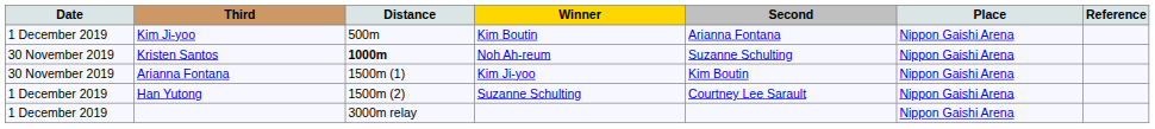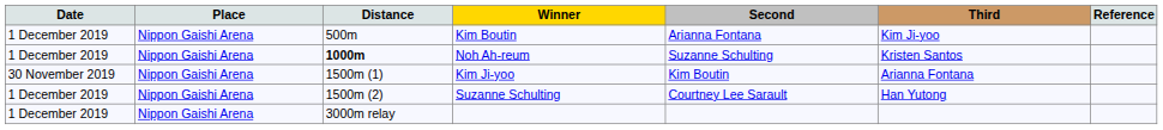 <table bgcolor="#f7f8ff" cellpadding="3" cellspacing="0" border="1" style="font-size: 95%; border: gray solid 1px; border-collapse: collapse;">
 <tr bgcolor="#cccccc" (1>
 <td width="150" align="center" bgcolor="#dce5e5"><strong>Date</strong></td>
-<td width="250" align="center" bgcolor="#cc9966"><strong>Third</strong></td>
+<td width="220" align="center" bgcolor="#dce5e5"><strong>Place</strong></td>
 <td width="150" align="center" bgcolor="#dce5e5"><strong>Distance</strong></td>
 <td align="center" bgcolor="gold" width="250"><strong>Winner</strong></td>
 <td align="center" bgcolor="silver" width="250"><strong>Second</strong></td>
-<td width="220" align="center" bgcolor="#dce5e5"><strong>Place</strong></td>
+<td width="250" align="center" bgcolor="#cc9966"><strong>Third</strong></td>
 <td width="30" align="center" bgcolor="#dce5e5"><strong>Reference</strong></td>
 </tr>
 <tr align="left">
 <td>1 December 2019</td>
-<td> <a href='#'>Kim Ji-yoo</a></td>
+<td><a href='#'>Nippon Gaishi Arena</a></td>
 <td>500m</td>
 <td> <a href='#'>Kim Boutin</a></td>
 <td> <a href='#'>Arianna Fontana</a></td>
+<td> <a href='#'>Kim Ji-yoo</a></td>
+<td> </td>
+</tr>
+<tr align="left">
+<td>1 December 2019</td>
 <td><a href='#'>Nippon Gaishi Arena</a></td>
+<td><strong>1000m</strong></td>
+<td> <a href='#'>Noh Ah-reum</a></td>
+<td> <a href='#'>Suzanne Schulting</a></td>
+<td> <a href='#'>Kristen Santos</a></td>
 <td> </td>
 </tr>
 <tr align="left">
 <td>30 November 2019</td>
-<td> <a href='#'>Kristen Santos</a></td>
-<td><strong>1000m</strong></td>
-<td> <a href='#'>Noh Ah-reum</a></td>
-<td> <a href='#'>Suzanne Schulting</a></td>
 <td><a href='#'>Nippon Gaishi Arena</a></td>
-<td> </td>
-</tr>
-<tr align="left">
-<td>30 November 2019</td>
-<td> <a href='#'>Arianna Fontana</a></td>
 <td>1500m (1)</td>
 <td> <a href='#'>Kim Ji-yoo</a></td>
 <td> <a href='#'>Kim Boutin</a></td>
-<td><a href='#'>Nippon Gaishi Arena</a></td>
+<td> <a href='#'>Arianna Fontana</a></td>
 <td> </td>
 </tr>
 <tr align="left">
 <td>1 December 2019</td>
-<td> <a href='#'>Han Yutong</a></td>
+<td><a href='#'>Nippon Gaishi Arena</a></td>
 <td>1500m (2)</td>
 <td> <a href='#'>Suzanne Schulting</a></td>
 <td> <a href='#'>Courtney Lee Sarault</a></td>
-<td><a href='#'>Nippon Gaishi Arena</a></td>
+<td> <a href='#'>Han Yutong</a></td>
 <td> </td>
 </tr>
 <tr align="left">
 <td>1 December 2019</td>
-<td></td>
+<td><a href='#'>Nippon Gaishi Arena</a></td>
 <td>3000m relay</td>
 <td></td>
 <td></td>
-<td><a href='#'>Nippon Gaishi Arena</a></td>
+<td></td>
 <td> </td>
 </tr>
 </table>
